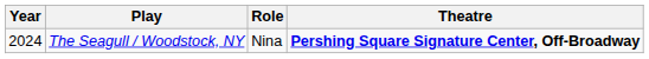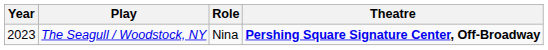 <table class="wikitable sortable">
 <tr>
 <th>Year</th>
 <th>Play</th>
 <th>Role</th>
 <th>Theatre</th>
 </tr>
 <tr>
-<td>2024</td>
+<td>2023</td>
 <td><em><a href='#'>The Seagull / Woodstock, NY</a></em></td>
 <td>Nina</td>
 <td><strong><a href='#'>Pershing Square Signature Center</a>, Off-Broadway</strong></td>
 </tr>
 </table>
